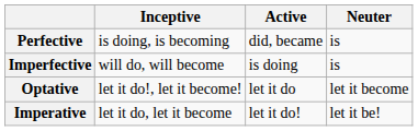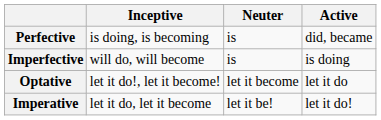 <table class="wikitable">
 <tr>
 <th></th>
 <th>Inceptive</th>
+<th>Neuter</th>
 <th>Active</th>
-<th>Neuter</th>
 </tr>
 <tr>
 <th>Perfective</th>
 <td>is doing, is becoming</td>
+<td>is</td>
 <td>did, became</td>
-<td>is</td>
 </tr>
 <tr>
 <th>Imperfective</th>
 <td>will do, will become</td>
+<td>is</td>
 <td>is doing</td>
-<td>is</td>
 </tr>
 <tr>
 <th>Optative</th>
 <td>let it do!, let it become!</td>
+<td>let it become</td>
 <td>let it do</td>
-<td>let it become</td>
 </tr>
 <tr>
 <th>Imperative</th>
 <td>let it do, let it become</td>
+<td>let it be!</td>
 <td>let it do!</td>
-<td>let it be!</td>
 </tr>
 </table>
